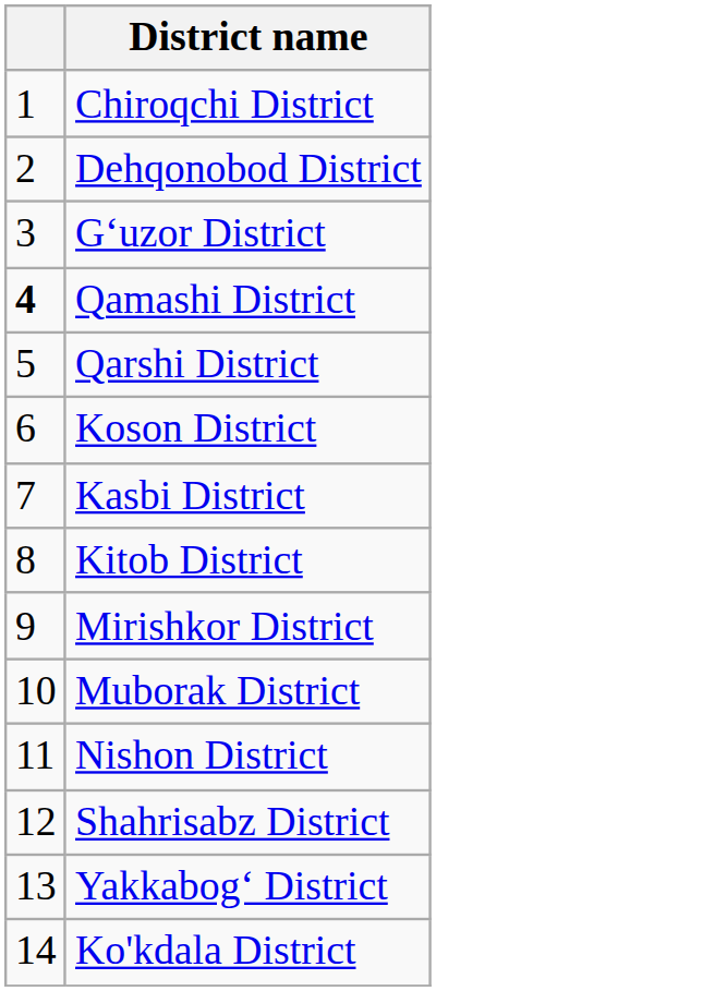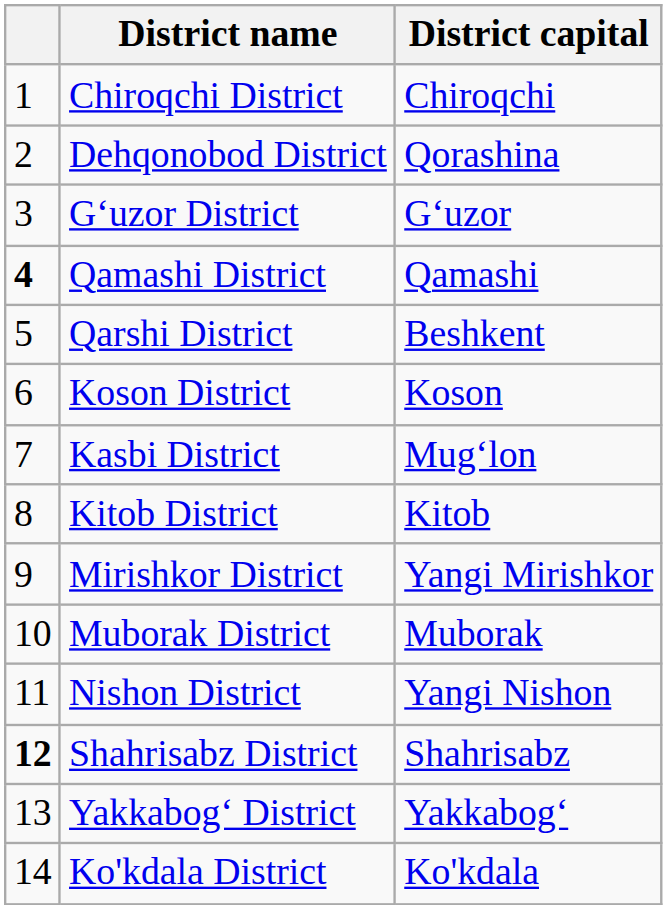 <table class="wikitable sortable">
 <tr>
 <th></th>
 <th>District name</th>
+<th>District capital</th>
 </tr>
 <tr>
 <td>1</td>
 <td><a href='#'>Chiroqchi District</a></td>
+<td><a href='#'>Chiroqchi</a></td>
 </tr>
 <tr>
 <td>2</td>
 <td><a href='#'>Dehqonobod District</a></td>
+<td><a href='#'>Qorashina</a></td>
 </tr>
 <tr>
 <td>3</td>
 <td><a href='#'>Gʻuzor District</a></td>
+<td><a href='#'>Gʻuzor</a></td>
 </tr>
 <tr>
 <td><strong>4</strong></td>
 <td><a href='#'>Qamashi District</a></td>
+<td><a href='#'>Qamashi</a></td>
 </tr>
 <tr>
 <td>5</td>
 <td><a href='#'>Qarshi District</a></td>
+<td><a href='#'>Beshkent</a></td>
 </tr>
 <tr>
 <td>6</td>
 <td><a href='#'>Koson District</a></td>
+<td><a href='#'>Koson</a></td>
 </tr>
 <tr>
 <td>7</td>
 <td><a href='#'>Kasbi District</a></td>
+<td><a href='#'>Mugʻlon</a></td>
 </tr>
 <tr>
 <td>8</td>
 <td><a href='#'>Kitob District</a></td>
+<td><a href='#'>Kitob</a></td>
 </tr>
 <tr>
 <td>9</td>
 <td><a href='#'>Mirishkor District</a></td>
+<td><a href='#'>Yangi Mirishkor</a></td>
 </tr>
 <tr>
 <td>10</td>
 <td><a href='#'>Muborak District</a></td>
+<td><a href='#'>Muborak</a></td>
 </tr>
 <tr>
 <td>11</td>
 <td><a href='#'>Nishon District</a></td>
+<td><a href='#'>Yangi Nishon</a></td>
 </tr>
 <tr>
-<td>12</td>
+<td><strong>12</strong></td>
 <td><a href='#'>Shahrisabz District</a></td>
+<td><a href='#'>Shahrisabz</a></td>
 </tr>
 <tr>
 <td>13</td>
 <td><a href='#'>Yakkabogʻ District</a></td>
+<td><a href='#'>Yakkabogʻ</a></td>
 </tr>
 <tr>
 <td>14</td>
 <td><a href='#'>Ko'kdala District</a></td>
+<td><a href='#'>Ko'kdala</a></td>
 </tr>
 </table>
